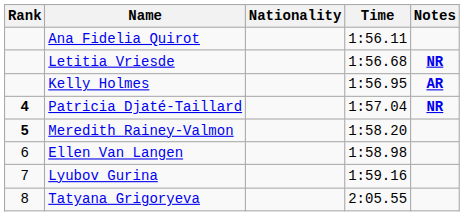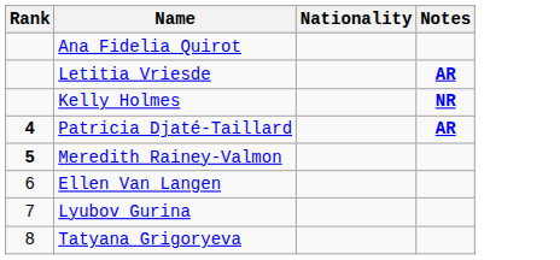 <table class="wikitable sortable" style="text-align:center">
 <tr>
 <th>Rank</th>
 <th>Name</th>
 <th>Nationality</th>
-<th>Time</th>
 <th>Notes</th>
 </tr>
 <tr>
 <td></td>
 <td align="left"><a href='#'>Ana Fidelia Quirot</a></td>
 <td align=left></td>
-<td>1:56.11</td>
 <td></td>
 </tr>
 <tr>
 <td></td>
 <td align="left"><a href='#'>Letitia Vriesde</a></td>
 <td align=left></td>
-<td>1:56.68</td>
-<td><strong><a href='#'>NR</a></strong></td>
+<td><strong><a href='#'>AR</a></strong></td>
 </tr>
 <tr>
 <td></td>
 <td align="left"><a href='#'>Kelly Holmes</a></td>
 <td align=left></td>
-<td>1:56.95</td>
-<td><strong><a href='#'>AR</a></strong></td>
+<td><strong><a href='#'>NR</a></strong></td>
 </tr>
 <tr>
 <td><strong>4</strong></td>
 <td align="left"><a href='#'>Patricia Djaté-Taillard</a></td>
 <td align=left></td>
-<td>1:57.04</td>
-<td><strong><a href='#'>NR</a></strong></td>
+<td><strong><a href='#'>AR</a></strong></td>
 </tr>
 <tr>
 <td><strong>5</strong></td>
 <td align="left"><a href='#'>Meredith Rainey-Valmon</a></td>
 <td align=left></td>
-<td>1:58.20</td>
 <td></td>
 </tr>
 <tr>
 <td>6</td>
 <td align="left"><a href='#'>Ellen Van Langen</a></td>
 <td align=left></td>
-<td>1:58.98</td>
 <td></td>
 </tr>
 <tr>
 <td>7</td>
 <td align="left"><a href='#'>Lyubov Gurina</a></td>
 <td align=left></td>
-<td>1:59.16</td>
 <td></td>
 </tr>
 <tr>
 <td>8</td>
 <td align="left"><a href='#'>Tatyana Grigoryeva</a></td>
 <td align=left></td>
-<td>2:05.55</td>
 <td></td>
 </tr>
 </table>
